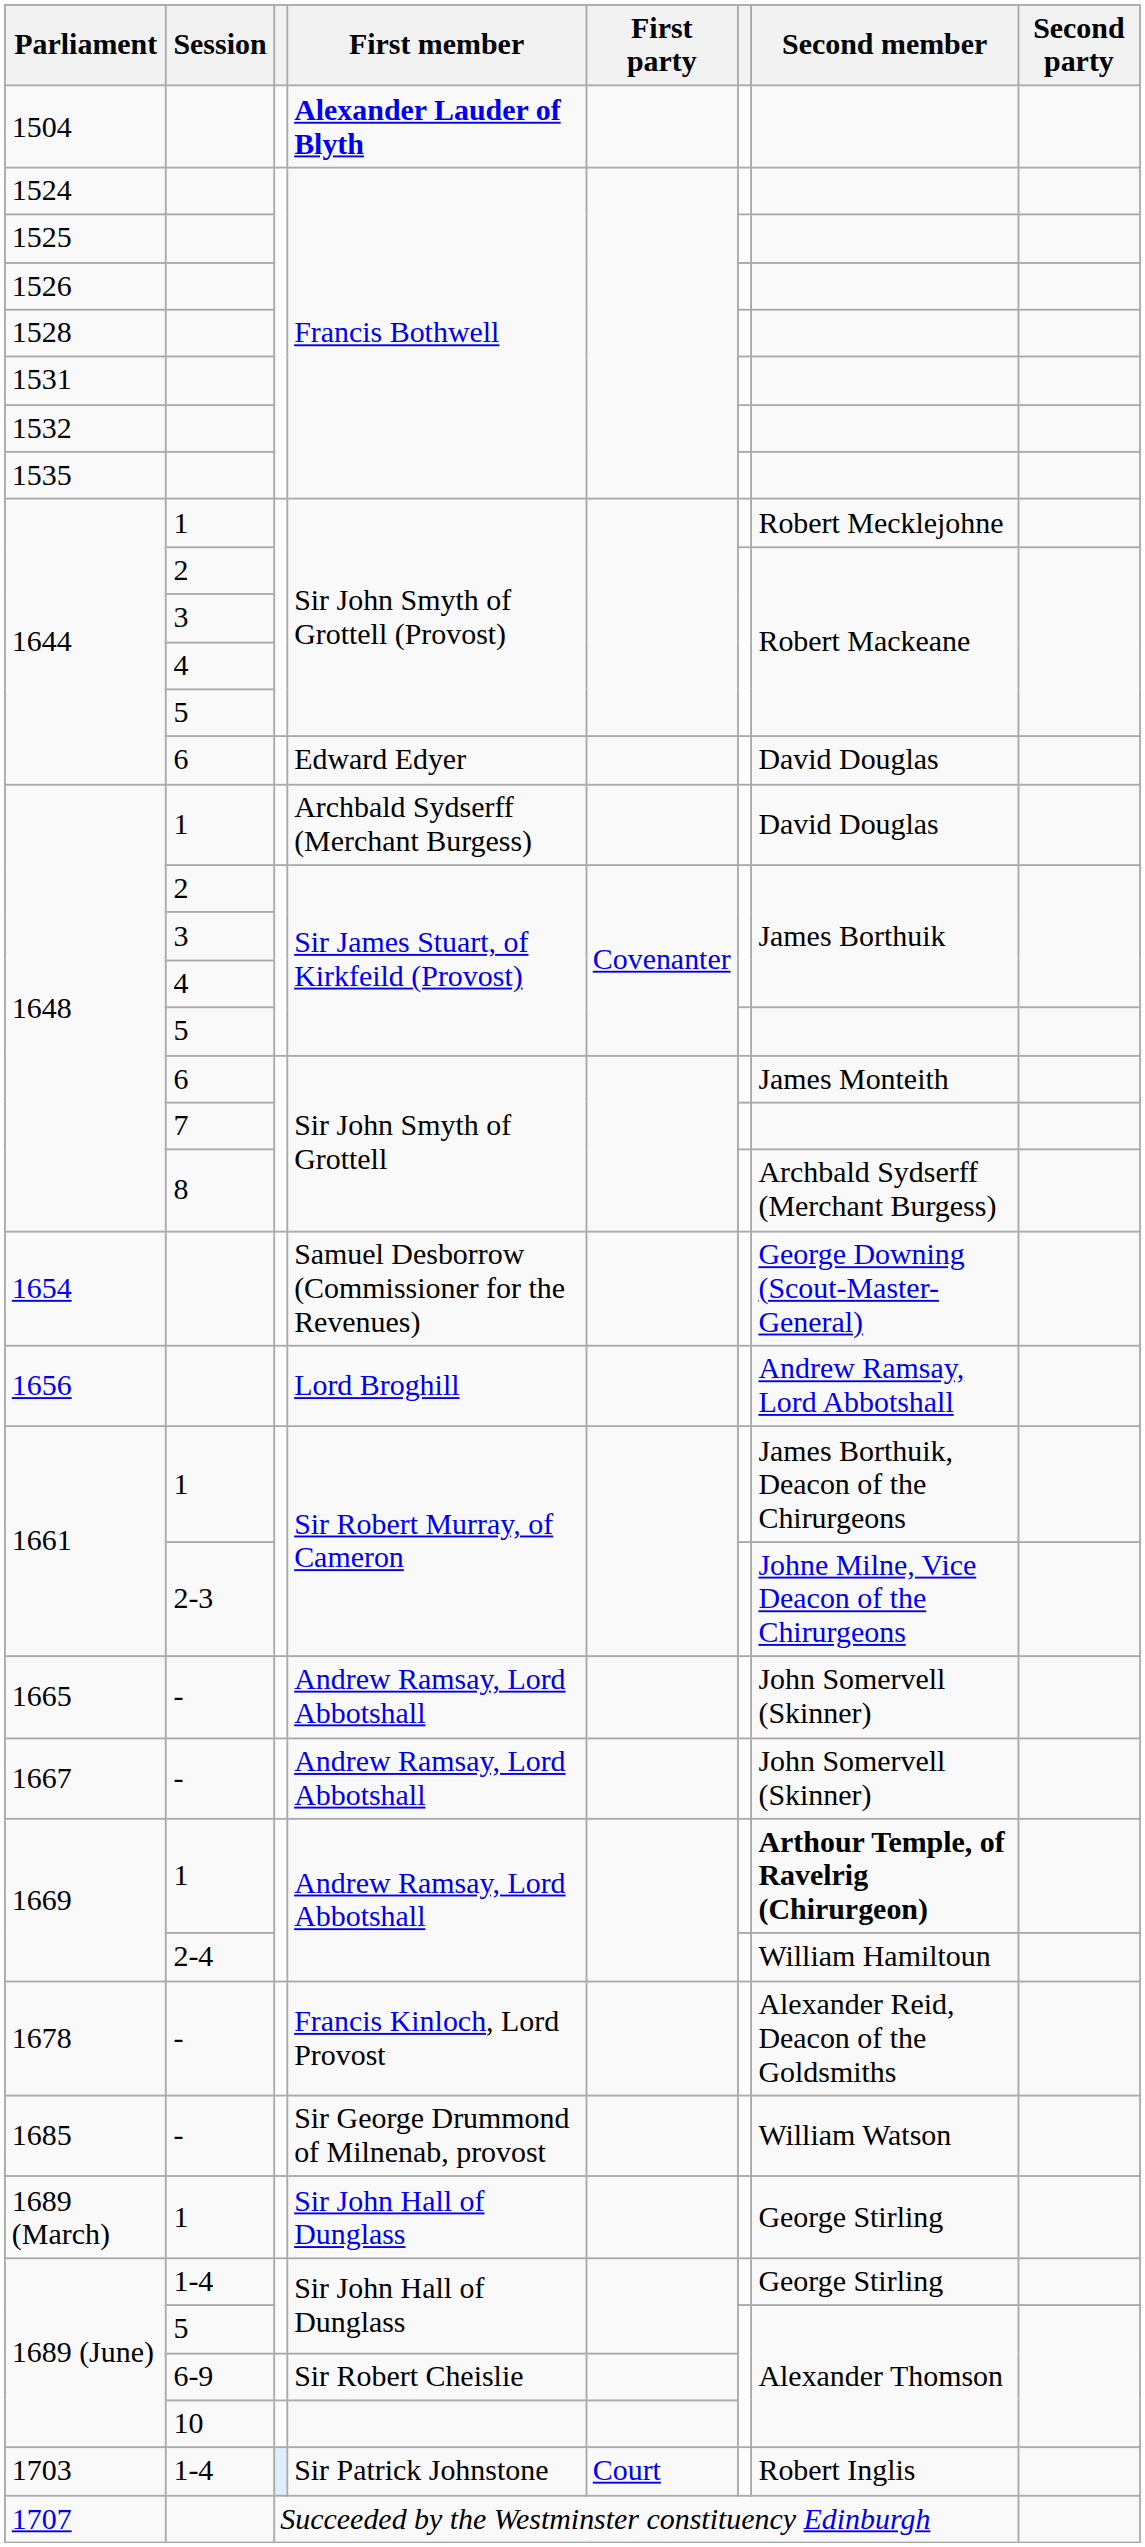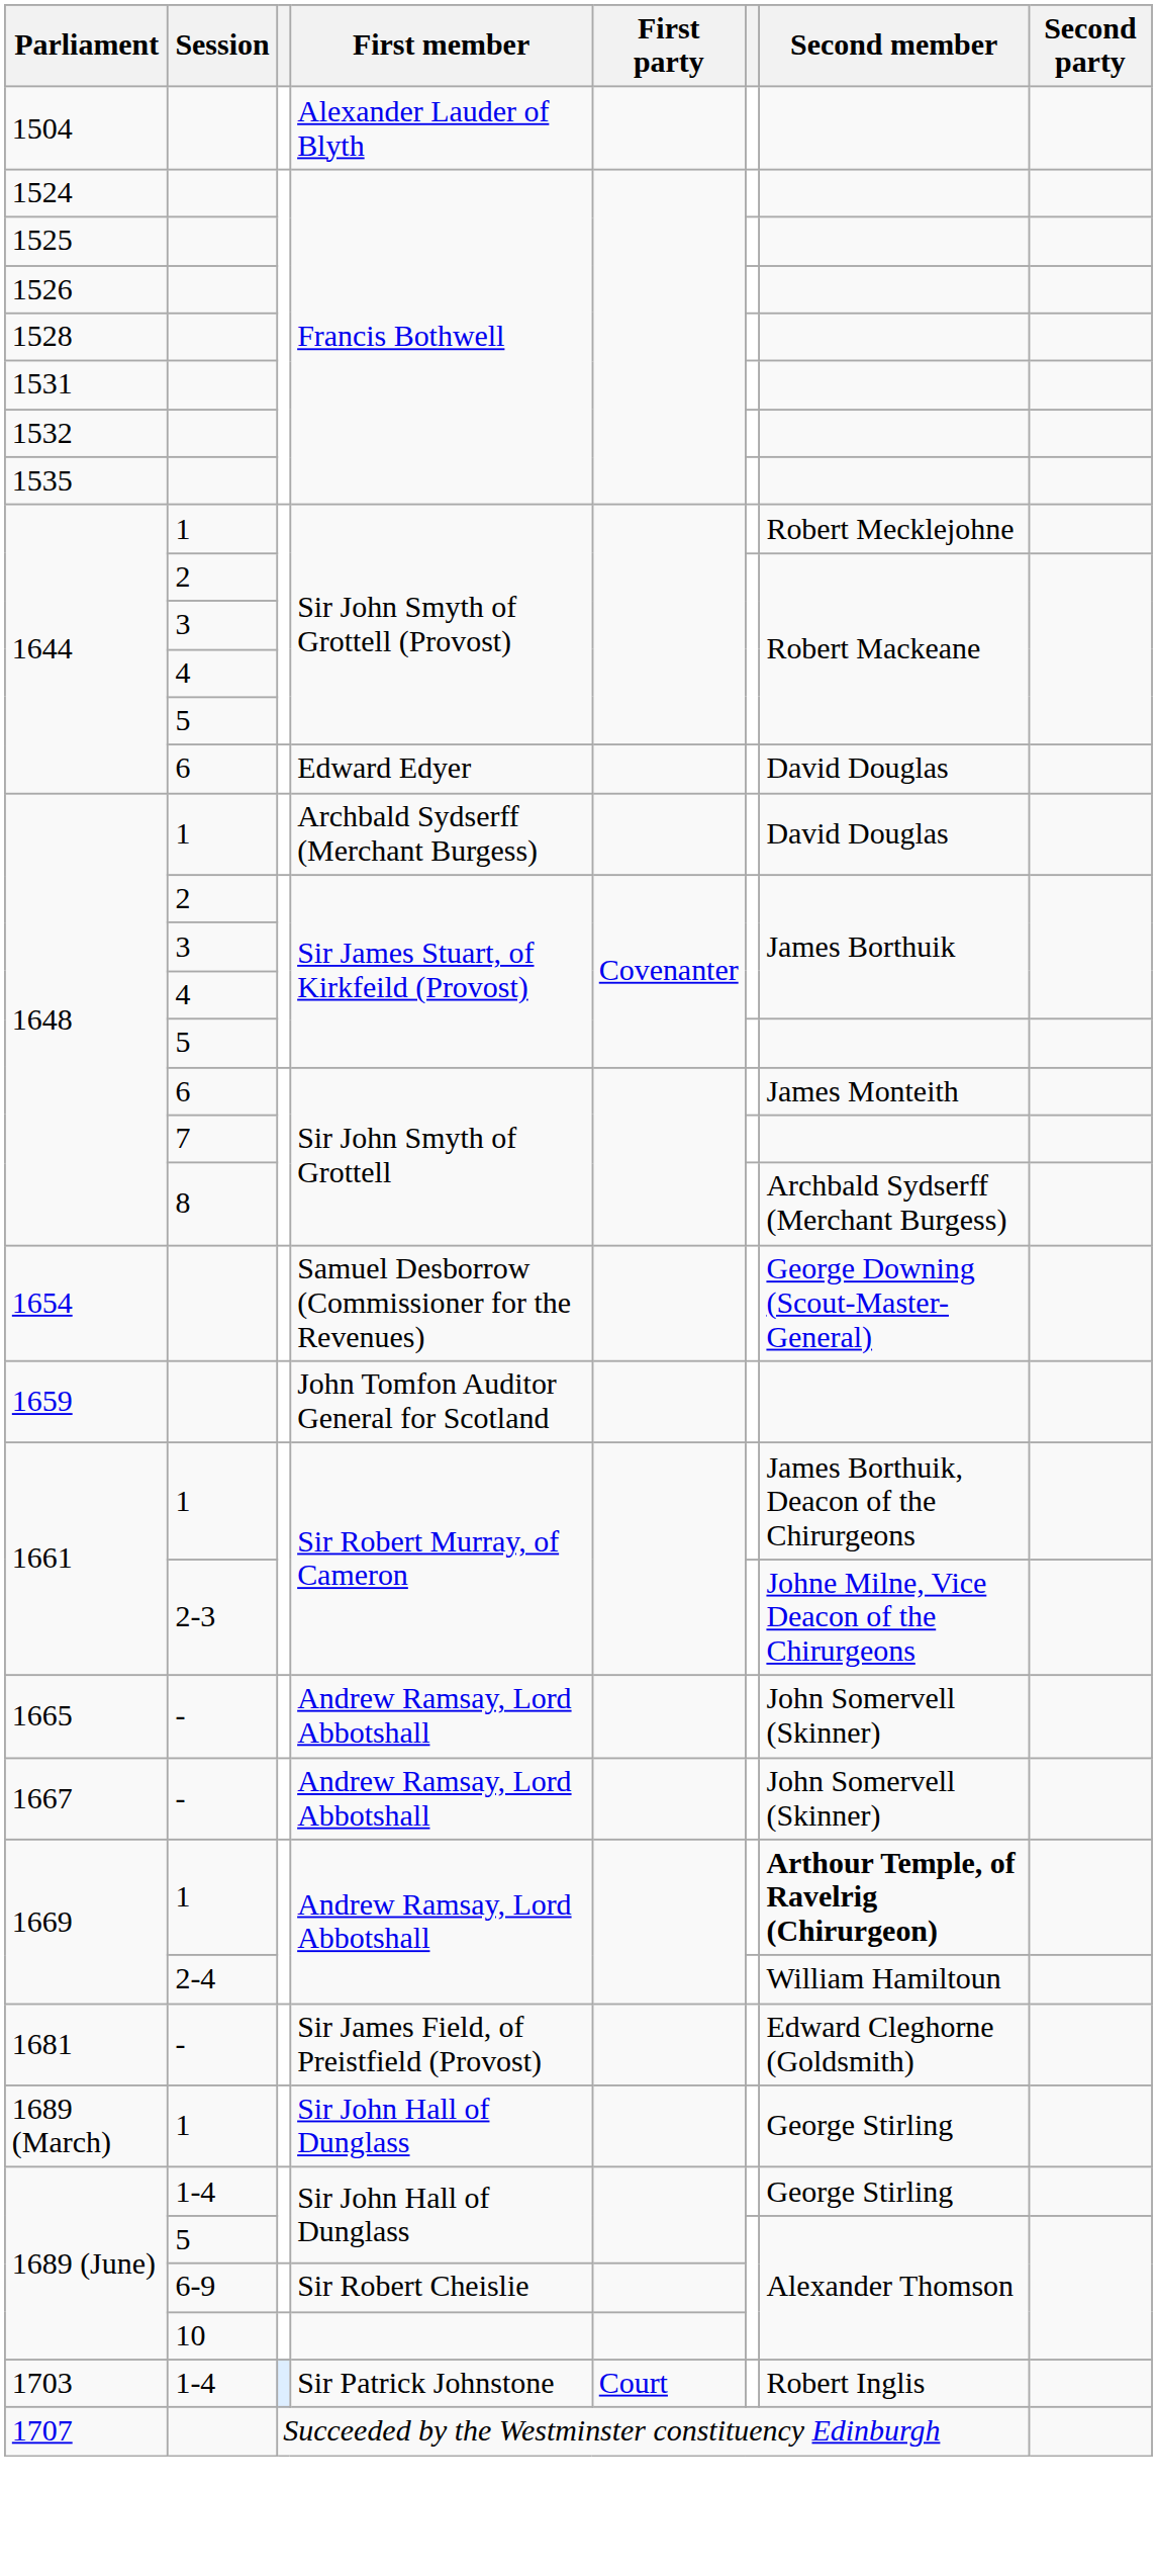 <table class="wikitable">
 <tr>
 <th>Parliament</th>
 <th>Session</th>
 <th></th>
 <th>First member</th>
 <th>First party</th>
 <th></th>
 <th>Second member</th>
 <th>Second party</th>
 </tr>
 <tr>
 <td>1504</td>
 <td></td>
 <td style="background-color: white"></td>
-<td><strong><a href='#'>Alexander Lauder of Blyth</a></strong></td>
+<td><a href='#'>Alexander Lauder of Blyth</a></td>
 <td></td>
 <td style="background-color: white"></td>
 <td></td>
 <td></td>
 </tr>
 <tr>
 <td>1524</td>
 <td></td>
 <td rowspan="7" style="background-color: white"></td>
 <td rowspan="7"><a href='#'>Francis Bothwell</a></td>
 <td rowspan="7"></td>
 <td style="background-color: white"></td>
 <td></td>
 <td></td>
 </tr>
 <tr>
 <td>1525</td>
 <td></td>
 <td style="background-color: white"></td>
 <td></td>
 <td></td>
 </tr>
 <tr>
 <td>1526</td>
 <td></td>
 <td style="background-color: white"></td>
 <td></td>
 <td></td>
 </tr>
 <tr>
 <td>1528</td>
 <td></td>
 <td style="background-color: white"></td>
 <td></td>
 <td></td>
 </tr>
 <tr>
 <td>1531</td>
 <td></td>
 <td style="background-color: white"></td>
 <td></td>
 <td></td>
 </tr>
 <tr>
 <td>1532</td>
 <td></td>
 <td style="background-color: white"></td>
 <td></td>
 <td></td>
 </tr>
 <tr>
 <td>1535</td>
 <td></td>
 <td style="background-color: white"></td>
 <td></td>
 <td></td>
 </tr>
 <tr>
 <td rowspan="6">1644</td>
 <td>1</td>
 <td rowspan="5" style="background-color: white"></td>
 <td rowspan="5">Sir John Smyth of Grottell (Provost)</td>
 <td rowspan="5"></td>
 <td style="background-color: white"></td>
 <td>Robert Mecklejohne</td>
 <td></td>
 </tr>
 <tr>
 <td>2</td>
 <td rowspan="4" style="background-color: white"></td>
 <td rowspan="4">Robert Mackeane</td>
 <td rowspan="4"></td>
 </tr>
 <tr>
 <td>3</td>
 </tr>
 <tr>
 <td>4</td>
 </tr>
 <tr>
 <td>5</td>
 </tr>
 <tr>
 <td>6</td>
 <td style="background-color: white"></td>
 <td>Edward Edyer</td>
 <td></td>
 <td style="background-color: white"></td>
 <td>David Douglas</td>
 <td></td>
 </tr>
 <tr>
 <td rowspan="8">1648</td>
 <td>1</td>
 <td style="background-color: white"></td>
 <td>Archbald Sydserff (Merchant Burgess)</td>
 <td></td>
 <td style="background-color: white"></td>
 <td>David Douglas</td>
 <td></td>
 </tr>
 <tr>
 <td>2</td>
 <td rowspan="4" style="background-color: white"></td>
 <td rowspan="4"><a href='#'>Sir James Stuart, of Kirkfeild (Provost)</a></td>
 <td rowspan="4"><a href='#'>Covenanter</a></td>
 <td rowspan="3" style="background-color: white"></td>
 <td rowspan="3">James Borthuik</td>
 <td rowspan="3"></td>
 </tr>
 <tr>
 <td>3</td>
 </tr>
 <tr>
 <td>4</td>
 </tr>
 <tr>
 <td>5</td>
 <td style="background-color: white"></td>
 <td></td>
 <td></td>
 </tr>
 <tr>
 <td>6</td>
 <td rowspan="3" style="background-color: white"></td>
 <td rowspan="3">Sir John Smyth of Grottell</td>
 <td rowspan="3"></td>
 <td style="background-color: white"></td>
 <td>James Monteith</td>
 <td></td>
 </tr>
 <tr>
 <td>7</td>
 <td style="background-color: white"></td>
 <td></td>
 <td></td>
 </tr>
 <tr>
 <td>8</td>
 <td style="background-color: white"></td>
 <td>Archbald Sydserff (Merchant Burgess)</td>
 <td></td>
 </tr>
 <tr>
 <td><a href='#'>1654</a></td>
 <td></td>
 <td style="background-color: white"></td>
 <td>Samuel Desborrow (Commissioner for the Revenues)</td>
 <td></td>
 <td style="background-color: white"></td>
 <td><a href='#'>George Downing (Scout-Master-General)</a></td>
 <td></td>
 </tr>
 <tr>
-<td><a href='#'>1656</a></td>
+<td><a href='#'>1659</a></td>
 <td></td>
 <td style="background-color: white"></td>
-<td><a href='#'>Lord Broghill</a></td>
+<td>John Tomfon Auditor General for Scotland</td>
 <td></td>
 <td style="background-color: white"></td>
-<td><a href='#'>Andrew Ramsay, Lord Abbotshall</a></td>
+<td></td>
 <td></td>
 </tr>
 <tr>
 <td rowspan="2">1661</td>
 <td>1</td>
 <td rowspan="2" style="background-color: white"></td>
 <td rowspan="2"><a href='#'>Sir Robert Murray, of Cameron</a></td>
 <td rowspan="2"></td>
 <td style="background-color: white"></td>
 <td>James Borthuik, Deacon of the Chirurgeons</td>
 <td></td>
 </tr>
 <tr>
 <td>2-3</td>
 <td style="background-color: white"></td>
 <td><a href='#'>Johne Milne, Vice Deacon of the Chirurgeons</a></td>
 <td></td>
 </tr>
 <tr>
 <td>1665</td>
 <td>-</td>
 <td style="background-color: white"></td>
 <td><a href='#'>Andrew Ramsay, Lord Abbotshall</a></td>
 <td></td>
 <td style="background-color: white"></td>
 <td>John Somervell (Skinner)</td>
 <td></td>
 </tr>
 <tr>
 <td>1667</td>
 <td>-</td>
 <td style="background-color: white"></td>
 <td><a href='#'>Andrew Ramsay, Lord Abbotshall</a></td>
 <td></td>
 <td style="background-color: white"></td>
 <td>John Somervell (Skinner)</td>
 <td></td>
 </tr>
 <tr>
 <td rowspan="2">1669</td>
 <td>1</td>
 <td rowspan="2" style="background-color: white"></td>
 <td rowspan="2"><a href='#'>Andrew Ramsay, Lord Abbotshall</a></td>
 <td rowspan="2"></td>
 <td style="background-color: white"></td>
 <td><strong>Arthour Temple, of Ravelrig (Chirurgeon)</strong></td>
 <td></td>
 </tr>
 <tr>
 <td>2-4</td>
 <td style="background-color: white"></td>
 <td>William Hamiltoun</td>
 <td></td>
 </tr>
 <tr>
-<td>1678</td>
+<td>1681</td>
 <td>-</td>
 <td style="background-color: white"></td>
-<td><a href='#'>Francis Kinloch</a>, Lord Provost</td>
+<td>Sir James Field, of Preistfield (Provost)</td>
 <td></td>
 <td style="background-color: white"></td>
-<td>Alexander Reid, Deacon of the Goldsmiths</td>
-<td></td>
-</tr>
-<tr>
-<td>1685</td>
-<td>-</td>
-<td style="background-color: white"></td>
-<td>Sir George Drummond of Milnenab, provost</td>
-<td></td>
-<td style="background-color: white"></td>
-<td>William Watson</td>
+<td>Edward Cleghorne (Goldsmith)</td>
 <td></td>
 </tr>
 <tr>
 <td>1689 (March)</td>
 <td>1</td>
 <td style="background-color: white"></td>
 <td><a href='#'>Sir John Hall of Dunglass</a></td>
 <td></td>
 <td style="background-color: white"></td>
 <td>George Stirling</td>
 <td></td>
 </tr>
 <tr>
 <td rowspan="4">1689 (June)</td>
 <td>1-4</td>
 <td rowspan="2" style="background-color: white"></td>
 <td rowspan="2">Sir John Hall of Dunglass</td>
 <td rowspan="2"></td>
 <td rowspan="1" style="background-color: white"></td>
 <td rowspan="1">George Stirling</td>
 <td rowspan="1"></td>
 </tr>
 <tr>
 <td>5</td>
 <td rowspan="3" style="background-color: white"></td>
 <td rowspan="3">Alexander Thomson</td>
 <td rowspan="3"></td>
 </tr>
 <tr>
 <td>6-9</td>
 <td style="background-color: white"></td>
 <td>Sir Robert Cheislie</td>
 <td></td>
 </tr>
 <tr>
 <td>10</td>
 <td style="background-color: white"></td>
 <td></td>
 <td></td>
 </tr>
 <tr>
 <td>1703</td>
 <td>1-4</td>
 <td style="background-color:#DDEEFF"></td>
 <td>Sir Patrick Johnstone</td>
 <td><a href='#'>Court</a></td>
 <td style="background-color: white"></td>
 <td>Robert Inglis</td>
 <td></td>
 </tr>
 <tr>
 <td><a href='#'>1707</a></td>
 <td></td>
 <td colspan="5"><em>Succeeded by the Westminster constituency <a href='#'>Edinburgh</a></em></td>
 </tr>
 </table>
